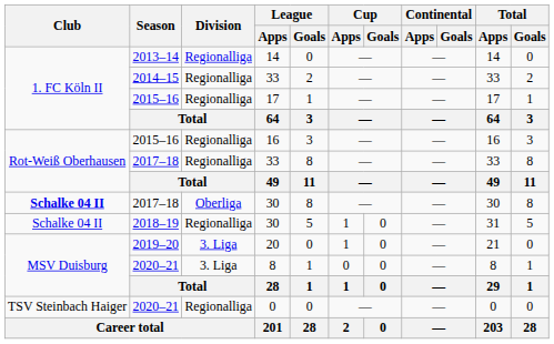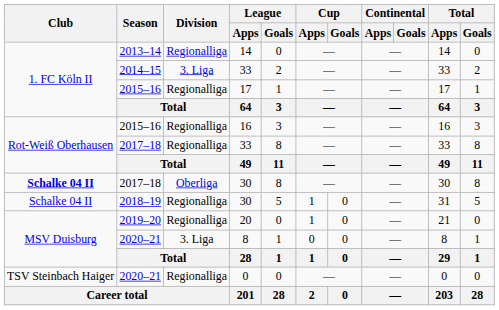 <table class="wikitable" style="text-align:center">
 <tr>
 <th rowspan="2">Club</th>
 <th rowspan="2">Season</th>
 <th rowspan="2">Division</th>
 <th colspan="2">League</th>
 <th colspan="2">Cup</th>
 <th colspan="2">Continental</th>
 <th colspan="2">Total</th>
 </tr>
 <tr>
 <th>Apps</th>
 <th>Goals</th>
 <th>Apps</th>
 <th>Goals</th>
 <th>Apps</th>
 <th>Goals</th>
 <th>Apps</th>
 <th>Goals</th>
 </tr>
 <tr>
 <td rowspan="4"><a href='#'>1. FC Köln II</a></td>
 <td><a href='#'>2013–14</a></td>
 <td><a href='#'>Regionalliga</a></td>
 <td>14</td>
 <td>0</td>
 <td colspan="2">—</td>
 <td colspan="2">—</td>
 <td>14</td>
 <td>0</td>
 </tr>
 <tr>
 <td><a href='#'>2014–15</a></td>
-<td>Regionalliga</td>
+<td><a href='#'>3. Liga</a></td>
 <td>33</td>
 <td>2</td>
 <td colspan="2">—</td>
 <td colspan="2">—</td>
 <td>33</td>
 <td>2</td>
 </tr>
 <tr>
 <td><a href='#'>2015–16</a></td>
 <td>Regionalliga</td>
 <td>17</td>
 <td>1</td>
 <td colspan="2">—</td>
 <td colspan="2">—</td>
 <td>17</td>
 <td>1</td>
 </tr>
 <tr>
 <th colspan="2">Total</th>
 <th>64</th>
 <th>3</th>
 <th colspan="2">—</th>
 <th colspan="2">—</th>
 <th>64</th>
 <th>3</th>
 </tr>
 <tr>
 <td rowspan="3"><a href='#'>Rot-Weiß Oberhausen</a></td>
 <td>2015–16</td>
 <td>Regionalliga</td>
 <td>16</td>
 <td>3</td>
 <td colspan="2">—</td>
 <td colspan="2">—</td>
 <td>16</td>
 <td>3</td>
 </tr>
 <tr>
 <td><a href='#'>2017–18</a></td>
 <td>Regionalliga</td>
 <td>33</td>
 <td>8</td>
 <td colspan="2">—</td>
 <td colspan="2">—</td>
 <td>33</td>
 <td>8</td>
 </tr>
 <tr>
 <th colspan="2">Total</th>
 <th>49</th>
 <th>11</th>
 <th colspan="2">—</th>
 <th colspan="2">—</th>
 <th>49</th>
 <th>11</th>
 </tr>
 <tr>
 <td><strong><a href='#'>Schalke 04 II</a></strong></td>
 <td>2017–18</td>
 <td><a href='#'>Oberliga</a></td>
 <td>30</td>
 <td>8</td>
 <td colspan="2">—</td>
 <td colspan="2">—</td>
 <td>30</td>
 <td>8</td>
 </tr>
 <tr>
 <td><a href='#'>Schalke 04 II</a></td>
 <td><a href='#'>2018–19</a></td>
 <td>Regionalliga</td>
 <td>30</td>
 <td>5</td>
 <td>1</td>
 <td>0</td>
 <td colspan="2">—</td>
 <td>31</td>
 <td>5</td>
 </tr>
 <tr>
 <td rowspan="3"><a href='#'>MSV Duisburg</a></td>
 <td><a href='#'>2019–20</a></td>
-<td><a href='#'>3. Liga</a></td>
+<td>Regionalliga</td>
 <td>20</td>
 <td>0</td>
 <td>1</td>
 <td>0</td>
 <td colspan="2">—</td>
 <td>21</td>
 <td>0</td>
 </tr>
 <tr>
 <td><a href='#'>2020–21</a></td>
 <td>3. Liga</td>
 <td>8</td>
 <td>1</td>
 <td>0</td>
 <td>0</td>
 <td colspan="2">—</td>
 <td>8</td>
 <td>1</td>
 </tr>
 <tr>
 <th colspan="2">Total</th>
 <th>28</th>
 <th>1</th>
 <th>1</th>
 <th>0</th>
 <th colspan="2">—</th>
 <th>29</th>
 <th>1</th>
 </tr>
 <tr>
 <td>TSV Steinbach Haiger</td>
 <td><a href='#'>2020–21</a></td>
 <td>Regionalliga</td>
 <td>0</td>
 <td>0</td>
 <td colspan="2">—</td>
 <td colspan="2">—</td>
 <td>0</td>
 <td>0</td>
 </tr>
 <tr>
 <th colspan="3">Career total</th>
 <th>201</th>
 <th>28</th>
 <th>2</th>
 <th>0</th>
 <th colspan="2">—</th>
 <th>203</th>
 <th>28</th>
 </tr>
 </table>
